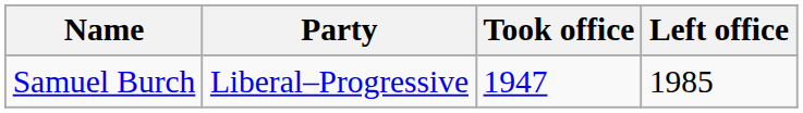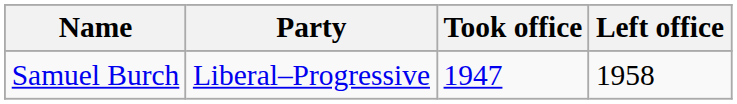 <table class="wikitable">
 <tr>
 <th>Name</th>
 <th>Party</th>
 <th>Took office</th>
 <th>Left office</th>
 </tr>
 <tr>
 <td><a href='#'>Samuel Burch</a></td>
 <td bgcolor=><a href='#'>Liberal–Progressive</a></td>
 <td><a href='#'>1947</a></td>
-<td>1985</td>
+<td>1958</td>
 </tr>
 </table>
